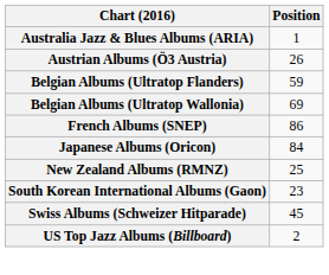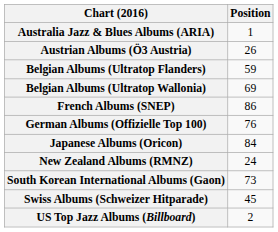 <table class="wikitable sortable plainrowheaders" style="text-align:center">
 <tr>
 <th scope="col">Chart (2016)</th>
 <th scope="col">Position</th>
 </tr>
 <tr>
 <th scope="row">Australia Jazz & Blues Albums (ARIA)</th>
 <td>1</td>
 </tr>
 <tr>
 <th scope="row">Austrian Albums (Ö3 Austria)</th>
 <td>26</td>
 </tr>
 <tr>
 <th scope="row">Belgian Albums (Ultratop Flanders)</th>
 <td>59</td>
 </tr>
 <tr>
 <th scope="row">Belgian Albums (Ultratop Wallonia)</th>
 <td>69</td>
 </tr>
 <tr>
 <th scope="row">French Albums (SNEP)</th>
 <td>86</td>
 </tr>
 <tr>
+<th scope="row">German Albums (Offizielle Top 100)</th>
+<td>76</td>
+</tr>
+<tr>
 <th scope="row">Japanese Albums (Oricon)</th>
 <td>84</td>
 </tr>
 <tr>
 <th scope="row">New Zealand Albums (RMNZ)</th>
-<td>25</td>
+<td>24</td>
 </tr>
 <tr>
 <th scope="row">South Korean International Albums (Gaon)</th>
-<td>23</td>
+<td>73</td>
 </tr>
 <tr>
 <th scope="row">Swiss Albums (Schweizer Hitparade)</th>
 <td>45</td>
 </tr>
 <tr>
 <th scope="row">US Top Jazz Albums (<em>Billboard</em>)</th>
 <td>2</td>
 </tr>
 </table>
